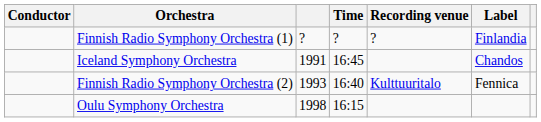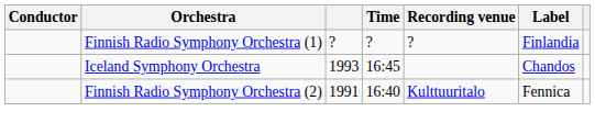 <table class="wikitable sortable" style="margin-right:0; font-size:95%">
 <tr>
 <th scope="col">Conductor</th>
 <th scope="col">Orchestra</th>
 <th scope="col"></th>
 <th scope="col">Time</th>
 <th scope="col">Recording venue</th>
 <th scope="col">Label</th>
 <th scope="col"class="unsortable"></th>
 </tr>
 <tr>
 <td></td>
 <td><a href='#'>Finnish Radio Symphony Orchestra</a> (1)</td>
 <td>?</td>
 <td>?</td>
 <td>?</td>
 <td><a href='#'>Finlandia</a></td>
 <td></td>
 </tr>
 <tr>
 <td></td>
 <td><a href='#'>Iceland Symphony Orchestra</a></td>
-<td>1991</td>
+<td>1993</td>
 <td>16:45</td>
 <td></td>
 <td><a href='#'>Chandos</a></td>
 <td></td>
 </tr>
 <tr>
 <td></td>
 <td><a href='#'>Finnish Radio Symphony Orchestra</a> (2)</td>
-<td>1993</td>
+<td>1991</td>
 <td>16:40</td>
 <td><a href='#'>Kulttuuritalo</a></td>
 <td>Fennica</td>
 <td></td>
 </tr>
-<tr>
-<td></td>
-<td><a href='#'>Oulu Symphony Orchestra</a></td>
-<td>1998</td>
-<td>16:15</td>
-<td></td>
-<td></td>
-<td></td>
-</tr>
 </table>
